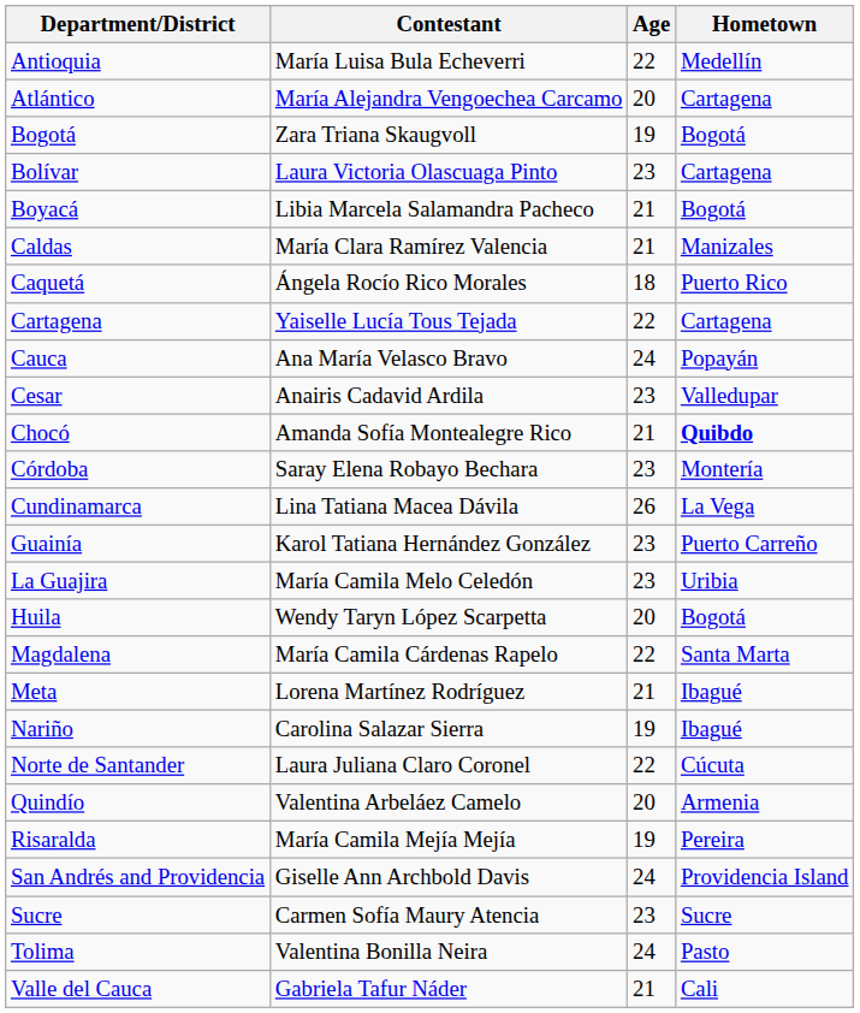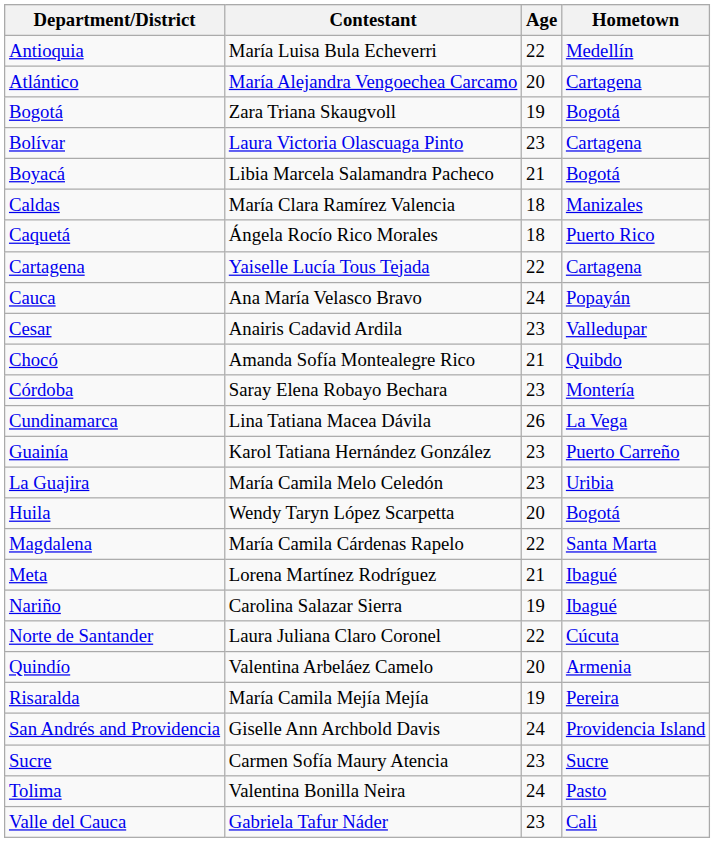 <table class="sortable wikitable" style="font-size:95%;">
 <tr bgcolor="#CCCCCC">
 <th>Department/District</th>
 <th>Contestant</th>
 <th>Age</th>
 <th>Hometown</th>
 </tr>
 <tr>
 <td><a href='#'>Antioquia</a></td>
 <td>María Luisa Bula Echeverri</td>
 <td>22</td>
 <td><a href='#'>Medellín</a></td>
 </tr>
 <tr>
 <td><a href='#'>Atlántico</a></td>
 <td><a href='#'>María Alejandra Vengoechea Carcamo</a></td>
 <td>20</td>
 <td><a href='#'>Cartagena</a></td>
 </tr>
 <tr>
 <td><a href='#'>Bogotá</a></td>
 <td>Zara Triana Skaugvoll</td>
 <td>19</td>
 <td><a href='#'>Bogotá</a></td>
 </tr>
 <tr>
 <td><a href='#'>Bolívar</a></td>
 <td><a href='#'>Laura Victoria Olascuaga Pinto</a></td>
 <td>23</td>
 <td><a href='#'>Cartagena</a></td>
 </tr>
 <tr>
 <td><a href='#'>Boyacá</a></td>
 <td>Libia Marcela Salamandra Pacheco</td>
 <td>21</td>
 <td><a href='#'>Bogotá</a></td>
 </tr>
 <tr>
 <td><a href='#'>Caldas</a></td>
 <td>María Clara Ramírez Valencia</td>
-<td>21</td>
+<td>18</td>
 <td><a href='#'>Manizales</a></td>
 </tr>
 <tr>
 <td><a href='#'>Caquetá</a></td>
 <td>Ángela Rocío Rico Morales</td>
 <td>18</td>
 <td><a href='#'>Puerto Rico</a></td>
 </tr>
 <tr>
 <td><a href='#'>Cartagena</a></td>
 <td><a href='#'>Yaiselle Lucía Tous Tejada</a></td>
 <td>22</td>
 <td><a href='#'>Cartagena</a></td>
 </tr>
 <tr>
 <td><a href='#'>Cauca</a></td>
 <td>Ana María Velasco Bravo</td>
 <td>24</td>
 <td><a href='#'>Popayán</a></td>
 </tr>
 <tr>
 <td><a href='#'>Cesar</a></td>
 <td>Anairis Cadavid Ardila</td>
 <td>23</td>
 <td><a href='#'>Valledupar</a></td>
 </tr>
 <tr>
 <td><a href='#'>Chocó</a></td>
 <td>Amanda Sofía Montealegre Rico</td>
 <td>21</td>
-<td><strong><a href='#'>Quibdo</a></strong></td>
+<td><a href='#'>Quibdo</a></td>
 </tr>
 <tr>
 <td><a href='#'>Córdoba</a></td>
 <td>Saray Elena Robayo Bechara</td>
 <td>23</td>
 <td><a href='#'>Montería</a></td>
 </tr>
 <tr>
 <td><a href='#'>Cundinamarca</a></td>
 <td>Lina Tatiana Macea Dávila</td>
 <td>26</td>
 <td><a href='#'>La Vega</a></td>
 </tr>
 <tr>
 <td><a href='#'>Guainía</a></td>
 <td>Karol Tatiana Hernández González</td>
 <td>23</td>
 <td><a href='#'>Puerto Carreño</a></td>
 </tr>
 <tr>
 <td><a href='#'>La Guajira</a></td>
 <td>María Camila Melo Celedón</td>
 <td>23</td>
 <td><a href='#'>Uribia</a></td>
 </tr>
 <tr>
 <td><a href='#'>Huila</a></td>
 <td>Wendy Taryn López Scarpetta</td>
 <td>20</td>
 <td><a href='#'>Bogotá</a></td>
 </tr>
 <tr>
 <td><a href='#'>Magdalena</a></td>
 <td>María Camila Cárdenas Rapelo</td>
 <td>22</td>
 <td><a href='#'>Santa Marta</a></td>
 </tr>
 <tr>
 <td><a href='#'>Meta</a></td>
 <td>Lorena Martínez Rodríguez</td>
 <td>21</td>
 <td><a href='#'>Ibagué</a></td>
 </tr>
 <tr>
 <td><a href='#'>Nariño</a></td>
 <td>Carolina Salazar Sierra</td>
 <td>19</td>
 <td><a href='#'>Ibagué</a></td>
 </tr>
 <tr>
 <td><a href='#'>Norte de Santander</a></td>
 <td>Laura Juliana Claro Coronel</td>
 <td>22</td>
 <td><a href='#'>Cúcuta</a></td>
 </tr>
 <tr>
 <td><a href='#'>Quindío</a></td>
 <td>Valentina Arbeláez Camelo</td>
 <td>20</td>
 <td><a href='#'>Armenia</a></td>
 </tr>
 <tr>
 <td><a href='#'>Risaralda</a></td>
 <td>María Camila Mejía Mejía</td>
 <td>19</td>
 <td><a href='#'>Pereira</a></td>
 </tr>
 <tr>
 <td><a href='#'>San Andrés and Providencia</a></td>
 <td>Giselle Ann Archbold Davis</td>
 <td>24</td>
 <td><a href='#'>Providencia Island</a></td>
 </tr>
 <tr>
 <td><a href='#'>Sucre</a></td>
 <td>Carmen Sofía Maury Atencia</td>
 <td>23</td>
 <td><a href='#'>Sucre</a></td>
 </tr>
 <tr>
 <td><a href='#'>Tolima</a></td>
 <td>Valentina Bonilla Neira</td>
 <td>24</td>
 <td><a href='#'>Pasto</a></td>
 </tr>
 <tr>
 <td><a href='#'>Valle del Cauca</a></td>
 <td><a href='#'>Gabriela Tafur Náder</a></td>
-<td>21</td>
+<td>23</td>
 <td><a href='#'>Cali</a></td>
 </tr>
 </table>
